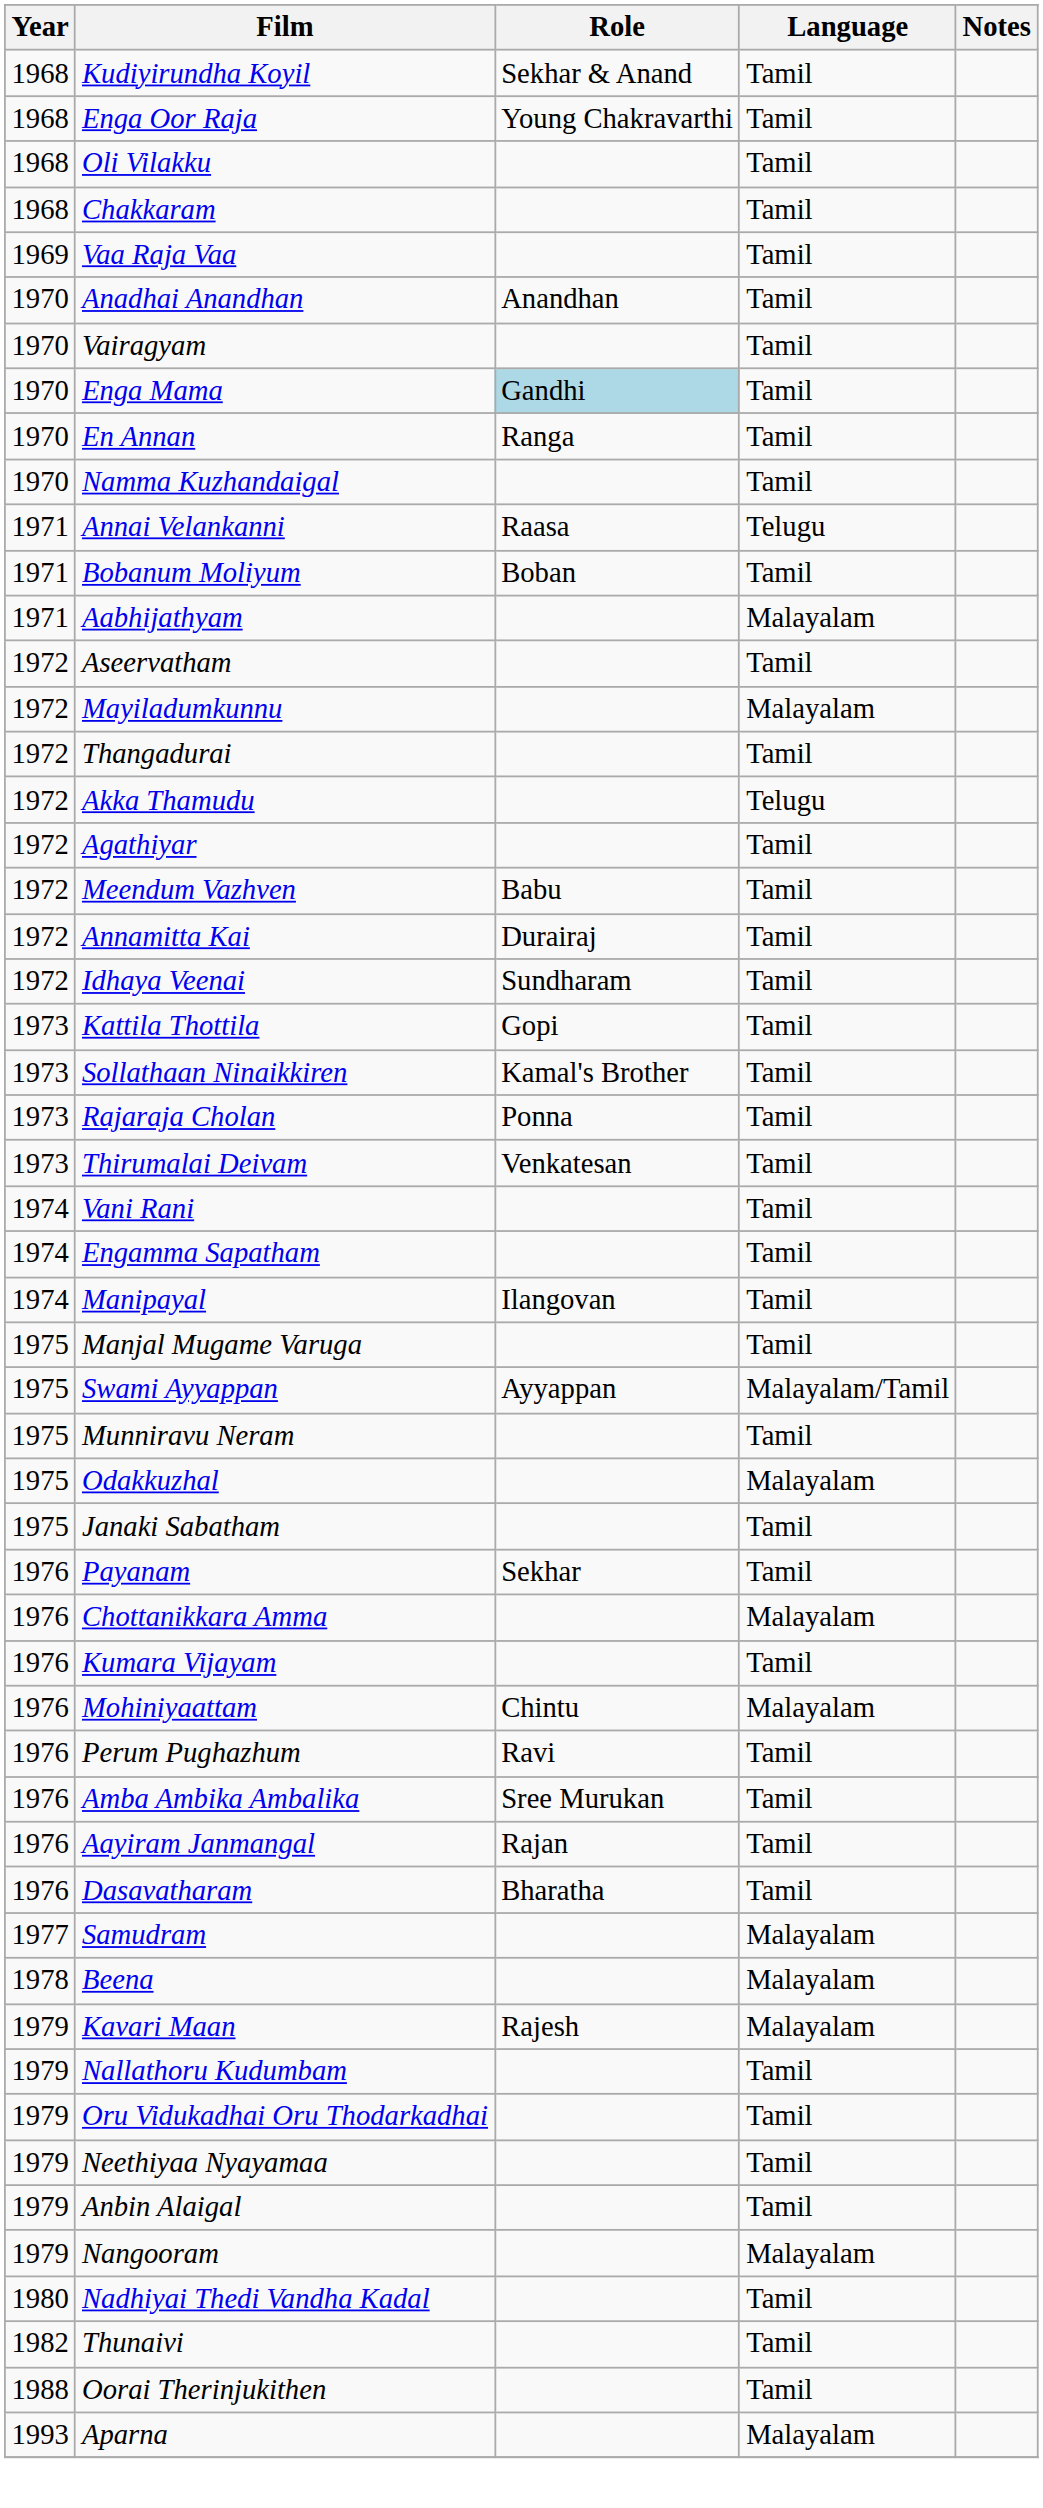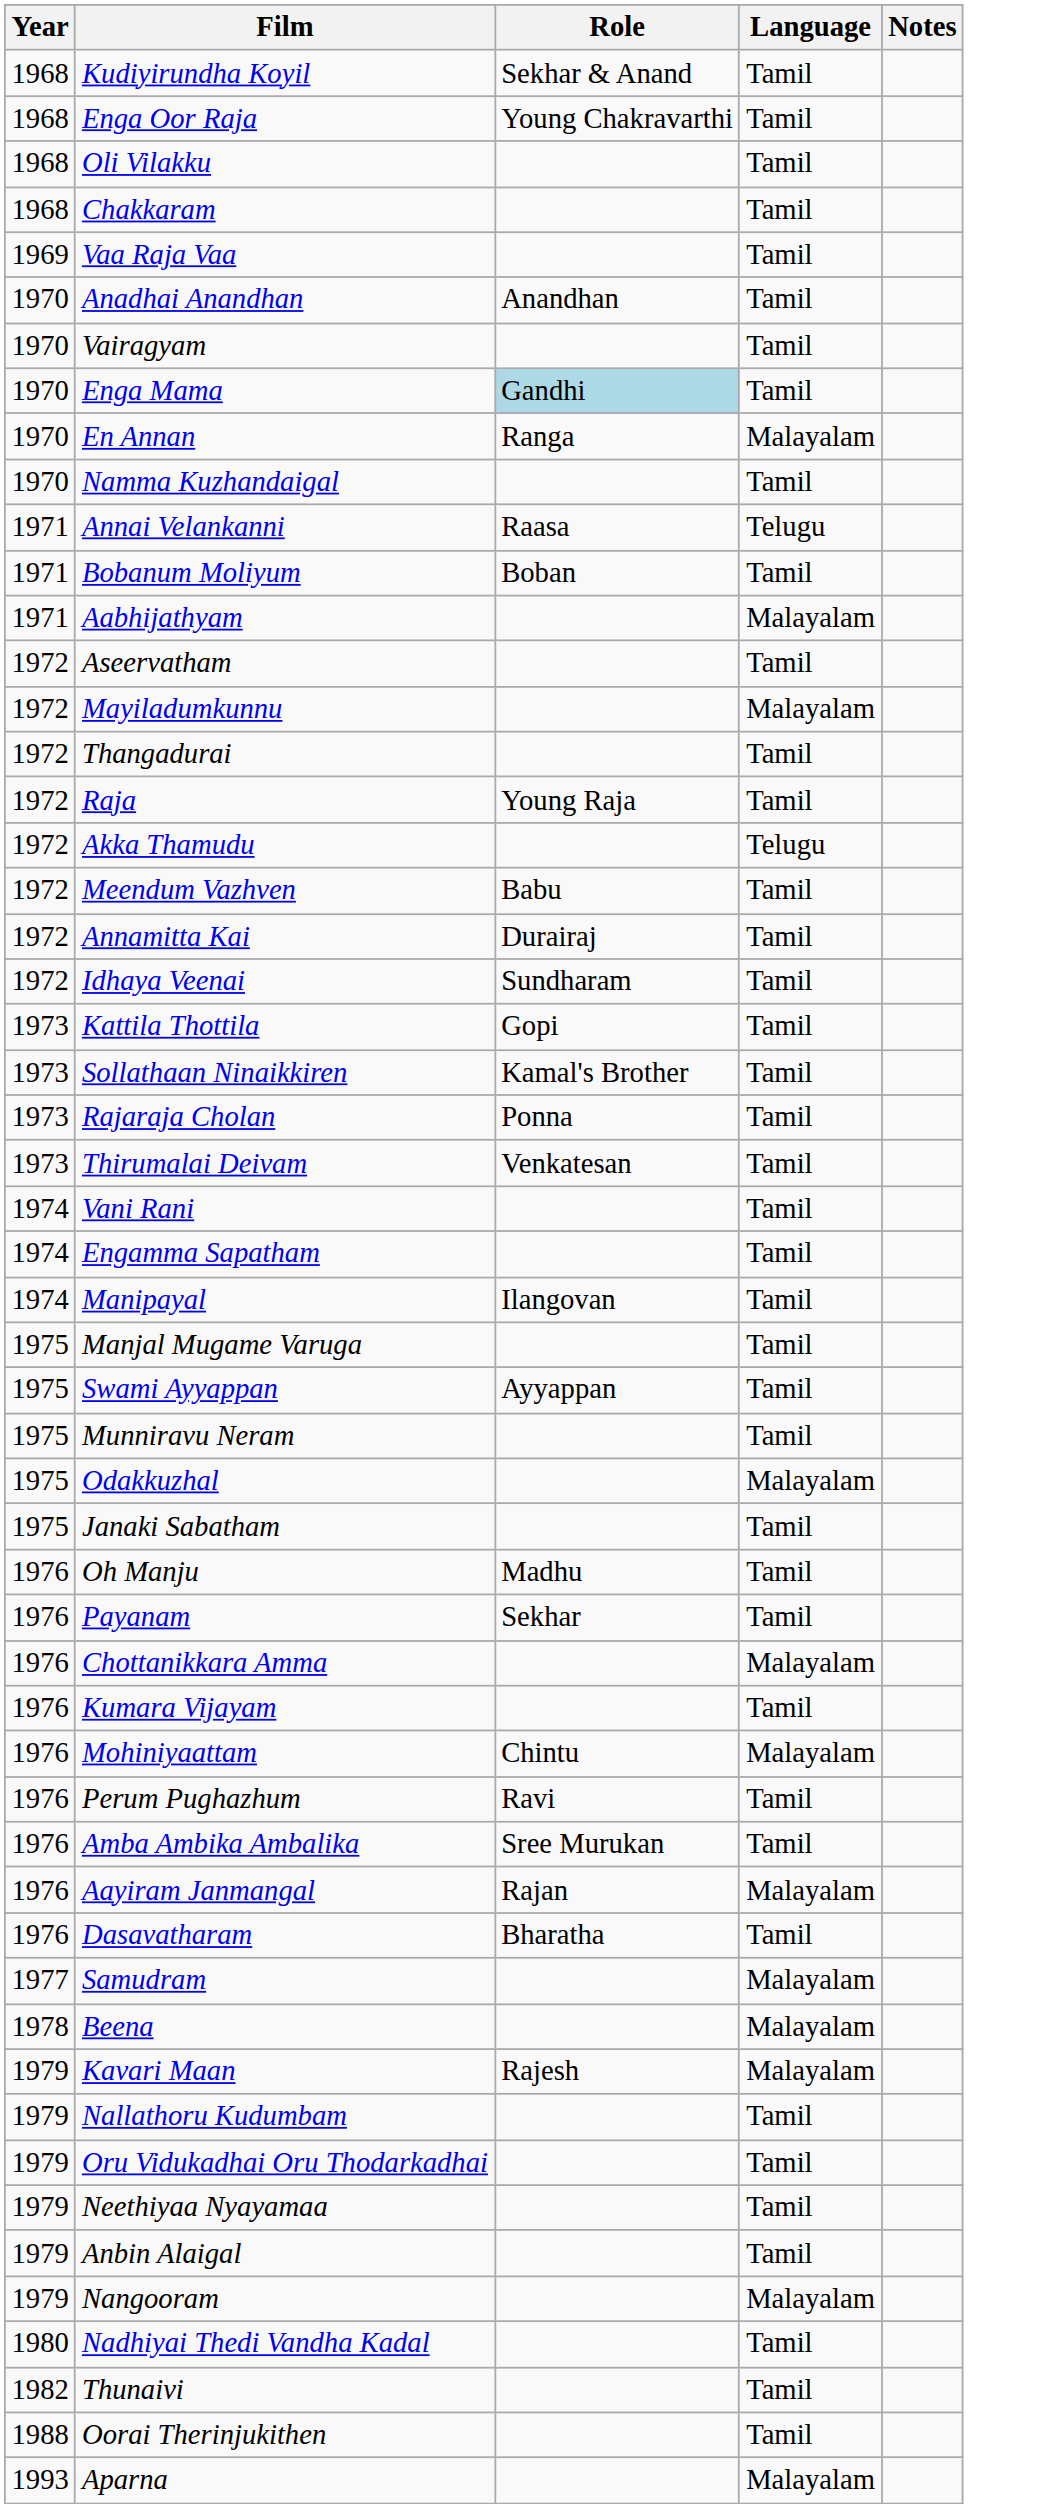 <table class="wikitable sortable">
 <tr>
 <th>Year</th>
 <th>Film</th>
 <th>Role</th>
 <th>Language</th>
 <th class="unsortable">Notes</th>
 </tr>
 <tr>
 <td>1968</td>
 <td><em><a href='#'>Kudiyirundha Koyil</a></em></td>
 <td>Sekhar & Anand</td>
 <td>Tamil</td>
 <td></td>
 </tr>
 <tr>
 <td>1968</td>
 <td><em><a href='#'>Enga Oor Raja</a></em></td>
 <td>Young Chakravarthi</td>
 <td>Tamil</td>
 <td></td>
 </tr>
 <tr>
 <td>1968</td>
 <td><em><a href='#'>Oli Vilakku</a></em></td>
 <td></td>
 <td>Tamil</td>
 <td></td>
 </tr>
 <tr>
 <td>1968</td>
 <td><em><a href='#'>Chakkaram</a></em></td>
 <td></td>
 <td>Tamil</td>
 <td></td>
 </tr>
 <tr>
 <td>1969</td>
 <td><em><a href='#'>Vaa Raja Vaa</a></em></td>
 <td></td>
 <td>Tamil</td>
 <td></td>
 </tr>
 <tr>
 <td>1970</td>
 <td><em><a href='#'>Anadhai Anandhan</a></em></td>
 <td>Anandhan</td>
 <td>Tamil</td>
 <td></td>
 </tr>
 <tr>
 <td>1970</td>
 <td><em>Vairagyam</em></td>
 <td></td>
 <td>Tamil</td>
 <td></td>
 </tr>
 <tr>
 <td>1970</td>
 <td><em><a href='#'>Enga Mama</a></em></td>
 <td style="background: lightblue;">Gandhi</td>
 <td>Tamil</td>
 <td></td>
 </tr>
 <tr>
 <td>1970</td>
 <td><em><a href='#'>En Annan</a></em></td>
 <td>Ranga</td>
-<td>Tamil</td>
+<td>Malayalam</td>
 <td></td>
 </tr>
 <tr>
 <td>1970</td>
 <td><em><a href='#'>Namma Kuzhandaigal</a></em></td>
 <td></td>
 <td>Tamil</td>
 <td></td>
 </tr>
 <tr>
 <td>1971</td>
 <td><em><a href='#'>Annai Velankanni</a></em></td>
 <td>Raasa</td>
 <td>Telugu</td>
 <td></td>
 </tr>
 <tr>
 <td>1971</td>
 <td><em><a href='#'>Bobanum Moliyum</a></em></td>
 <td>Boban</td>
 <td>Tamil</td>
 <td></td>
 </tr>
 <tr>
 <td>1971</td>
 <td><em><a href='#'>Aabhijathyam</a></em></td>
 <td></td>
 <td>Malayalam</td>
 <td></td>
 </tr>
 <tr>
 <td>1972</td>
 <td><em>Aseervatham</em></td>
 <td></td>
 <td>Tamil</td>
 <td></td>
 </tr>
 <tr>
 <td>1972</td>
 <td><em><a href='#'>Mayiladumkunnu</a></em></td>
 <td></td>
 <td>Malayalam</td>
 <td></td>
 </tr>
 <tr>
 <td>1972</td>
 <td><em>Thangadurai</em></td>
 <td></td>
 <td>Tamil</td>
 <td></td>
 </tr>
 <tr>
 <td>1972</td>
-<td><em><a href='#'>Akka Thamudu</a></em></td>
-<td></td>
-<td>Telugu</td>
+<td><em><a href='#'>Raja</a></em></td>
+<td>Young Raja</td>
+<td>Tamil</td>
 <td></td>
 </tr>
 <tr>
 <td>1972</td>
-<td><em><a href='#'>Agathiyar</a></em></td>
+<td><em><a href='#'>Akka Thamudu</a></em></td>
 <td></td>
-<td>Tamil</td>
+<td>Telugu</td>
 <td></td>
 </tr>
 <tr>
 <td>1972</td>
 <td><em> <a href='#'>Meendum Vazhven</a></em></td>
 <td>Babu</td>
 <td>Tamil</td>
 <td></td>
 </tr>
 <tr>
 <td>1972</td>
 <td><em><a href='#'>Annamitta Kai</a></em></td>
 <td>Durairaj</td>
 <td>Tamil</td>
 <td></td>
 </tr>
 <tr>
 <td>1972</td>
 <td><em><a href='#'>Idhaya Veenai</a></em></td>
 <td>Sundharam</td>
 <td>Tamil</td>
 <td></td>
 </tr>
 <tr>
 <td>1973</td>
 <td><em> <a href='#'>Kattila Thottila</a></em></td>
 <td>Gopi</td>
 <td>Tamil</td>
 <td></td>
 </tr>
 <tr>
 <td>1973</td>
 <td><em><a href='#'>Sollathaan Ninaikkiren</a></em></td>
 <td>Kamal's Brother</td>
 <td>Tamil</td>
 <td></td>
 </tr>
 <tr>
 <td>1973</td>
 <td><em><a href='#'>Rajaraja Cholan</a></em></td>
 <td>Ponna</td>
 <td>Tamil</td>
 <td></td>
 </tr>
 <tr>
 <td>1973</td>
 <td><em><a href='#'>Thirumalai Deivam</a></em></td>
 <td>Venkatesan</td>
 <td>Tamil</td>
 <td></td>
 </tr>
 <tr>
 <td>1974</td>
 <td><em><a href='#'>Vani Rani</a></em></td>
 <td></td>
 <td>Tamil</td>
 <td></td>
 </tr>
 <tr>
 <td>1974</td>
 <td><em><a href='#'>Engamma Sapatham</a></em></td>
 <td></td>
 <td>Tamil</td>
 <td></td>
 </tr>
 <tr>
 <td>1974</td>
 <td><em><a href='#'>Manipayal</a></em></td>
 <td>Ilangovan</td>
 <td>Tamil</td>
 <td></td>
 </tr>
 <tr>
 <td>1975</td>
 <td><em>Manjal Mugame Varuga</em></td>
 <td></td>
 <td>Tamil</td>
 <td></td>
 </tr>
 <tr>
 <td>1975</td>
 <td><em><a href='#'>Swami Ayyappan</a></em></td>
 <td>Ayyappan</td>
-<td>Malayalam/Tamil</td>
+<td>Tamil</td>
 <td></td>
 </tr>
 <tr>
 <td>1975</td>
 <td><em>Munniravu Neram</em></td>
 <td></td>
 <td>Tamil</td>
 <td></td>
 </tr>
 <tr>
 <td>1975</td>
 <td><em><a href='#'>Odakkuzhal</a></em></td>
 <td></td>
 <td>Malayalam</td>
 <td></td>
 </tr>
 <tr>
 <td>1975</td>
 <td><em>Janaki Sabatham</em></td>
 <td></td>
+<td>Tamil</td>
+<td></td>
+</tr>
+<tr>
+<td>1976</td>
+<td><em>Oh Manju</em></td>
+<td>Madhu</td>
 <td>Tamil</td>
 <td></td>
 </tr>
 <tr>
 <td>1976</td>
 <td><em><a href='#'>Payanam</a></em></td>
 <td>Sekhar</td>
 <td>Tamil</td>
 <td></td>
 </tr>
 <tr>
 <td>1976</td>
 <td><em><a href='#'>Chottanikkara Amma</a></em></td>
 <td></td>
 <td>Malayalam</td>
 <td></td>
 </tr>
 <tr>
 <td>1976</td>
 <td><em><a href='#'>Kumara Vijayam</a></em></td>
 <td></td>
 <td>Tamil</td>
 <td></td>
 </tr>
 <tr>
 <td>1976</td>
 <td><em><a href='#'>Mohiniyaattam</a></em></td>
 <td>Chintu</td>
 <td>Malayalam</td>
 <td></td>
 </tr>
 <tr>
 <td>1976</td>
 <td><em>Perum Pughazhum</em></td>
 <td>Ravi</td>
 <td>Tamil</td>
 <td></td>
 </tr>
 <tr>
 <td>1976</td>
 <td><em><a href='#'>Amba Ambika Ambalika</a></em></td>
 <td>Sree Murukan</td>
 <td>Tamil</td>
 <td></td>
 </tr>
 <tr>
 <td>1976</td>
 <td><em><a href='#'>Aayiram Janmangal</a></em></td>
 <td>Rajan</td>
-<td>Tamil</td>
+<td>Malayalam</td>
 <td></td>
 </tr>
 <tr>
 <td>1976</td>
 <td><em><a href='#'>Dasavatharam</a></em></td>
 <td>Bharatha</td>
 <td>Tamil</td>
 <td></td>
 </tr>
 <tr>
 <td>1977</td>
 <td><em><a href='#'>Samudram</a></em></td>
 <td></td>
 <td>Malayalam</td>
 <td></td>
 </tr>
 <tr>
 <td>1978</td>
 <td><em><a href='#'>Beena</a></em></td>
 <td></td>
 <td>Malayalam</td>
 <td></td>
 </tr>
 <tr>
 <td>1979</td>
 <td><em><a href='#'>Kavari Maan</a></em></td>
 <td>Rajesh</td>
 <td>Malayalam</td>
 <td></td>
 </tr>
 <tr>
 <td>1979</td>
 <td><em><a href='#'>Nallathoru Kudumbam</a></em></td>
 <td></td>
 <td>Tamil</td>
 <td></td>
 </tr>
 <tr>
 <td>1979</td>
 <td><em><a href='#'>Oru Vidukadhai Oru Thodarkadhai</a></em></td>
 <td></td>
 <td>Tamil</td>
 <td></td>
 </tr>
 <tr>
 <td>1979</td>
 <td><em>Neethiyaa Nyayamaa</em></td>
 <td></td>
 <td>Tamil</td>
 <td></td>
 </tr>
 <tr>
 <td>1979</td>
 <td><em>Anbin Alaigal</em></td>
 <td></td>
 <td>Tamil</td>
 <td></td>
 </tr>
 <tr>
 <td>1979</td>
 <td><em>Nangooram</em></td>
 <td></td>
 <td>Malayalam</td>
 <td></td>
 </tr>
 <tr>
 <td>1980</td>
 <td><em><a href='#'>Nadhiyai Thedi Vandha Kadal</a></em></td>
 <td></td>
 <td>Tamil</td>
 <td></td>
 </tr>
 <tr>
 <td>1982</td>
 <td><em>Thunaivi</em></td>
 <td></td>
 <td>Tamil</td>
 <td></td>
 </tr>
 <tr>
 <td>1988</td>
 <td><em>Oorai Therinjukithen</em></td>
 <td></td>
 <td>Tamil</td>
 <td></td>
 </tr>
 <tr>
 <td>1993</td>
 <td><em>Aparna</em></td>
 <td></td>
 <td>Malayalam</td>
 <td></td>
 </tr>
 <tr>
 </tr>
 </table>
